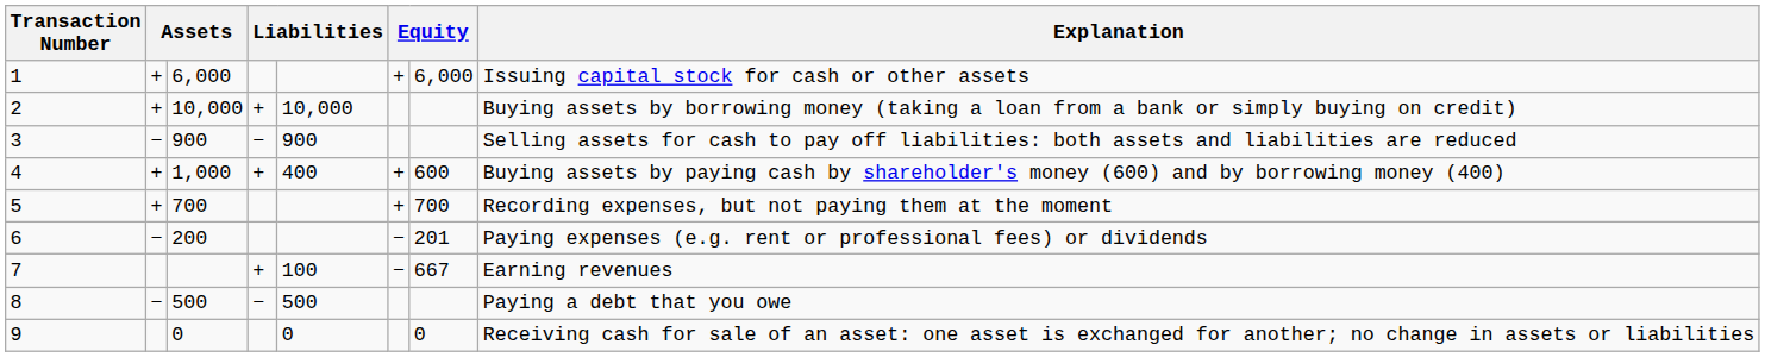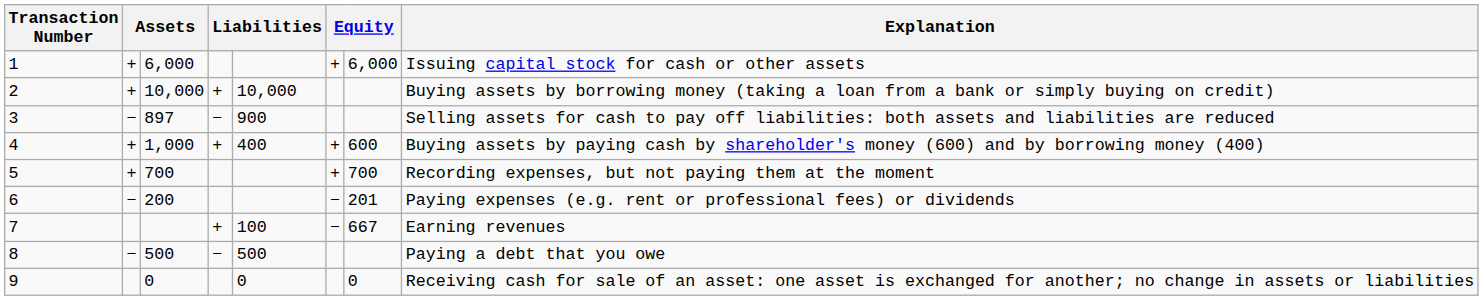 <table class="wikitable">
 <tr>
 <th>Transaction<br>Number</th>
 <th colspan="2">Assets</th>
 <th colspan="2">Liabilities</th>
 <th colspan="2"><a href='#'>Equity</a></th>
 <th>Explanation</th>
 </tr>
 <tr>
 <td>1</td>
 <td>+</td>
 <td>6,000</td>
 <td></td>
 <td></td>
 <td>+</td>
 <td>6,000</td>
 <td>Issuing <a href='#'>capital stock</a> for cash or other assets</td>
 </tr>
 <tr>
 <td>2</td>
 <td>+</td>
 <td>10,000</td>
 <td>+</td>
 <td>10,000</td>
 <td></td>
 <td></td>
 <td>Buying assets by borrowing money (taking a loan from a bank or simply buying on credit)</td>
 </tr>
 <tr>
 <td>3</td>
 <td>−</td>
-<td>900</td>
+<td>897</td>
 <td>−</td>
 <td>900</td>
 <td></td>
 <td></td>
 <td>Selling assets for cash to pay off liabilities: both assets and liabilities are reduced</td>
 </tr>
 <tr>
 <td>4</td>
 <td>+</td>
 <td>1,000</td>
 <td>+</td>
 <td>400</td>
 <td>+</td>
 <td>600</td>
 <td>Buying assets by paying cash by <a href='#'>shareholder's</a> money (600) and by borrowing money (400)</td>
 </tr>
 <tr>
 <td>5</td>
 <td>+</td>
 <td>700</td>
 <td></td>
 <td></td>
 <td>+</td>
 <td>700</td>
 <td>Recording expenses, but not paying them at the moment</td>
 </tr>
 <tr>
 <td>6</td>
 <td>−</td>
 <td>200</td>
 <td></td>
 <td></td>
 <td>−</td>
 <td>201</td>
 <td>Paying expenses (e.g. rent or professional fees) or dividends</td>
 </tr>
 <tr>
 <td>7</td>
 <td></td>
 <td></td>
 <td>+</td>
 <td>100</td>
 <td>−</td>
 <td>667</td>
 <td>Earning revenues</td>
 </tr>
 <tr>
 <td>8</td>
 <td>−</td>
 <td>500</td>
 <td>−</td>
 <td>500</td>
 <td></td>
 <td></td>
 <td>Paying a debt that you owe</td>
 </tr>
 <tr>
 <td>9</td>
 <td></td>
 <td>0</td>
 <td></td>
 <td>0</td>
 <td></td>
 <td>0</td>
 <td>Receiving cash for sale of an asset: one asset is exchanged for another; no change in assets or liabilities</td>
 </tr>
 </table>
